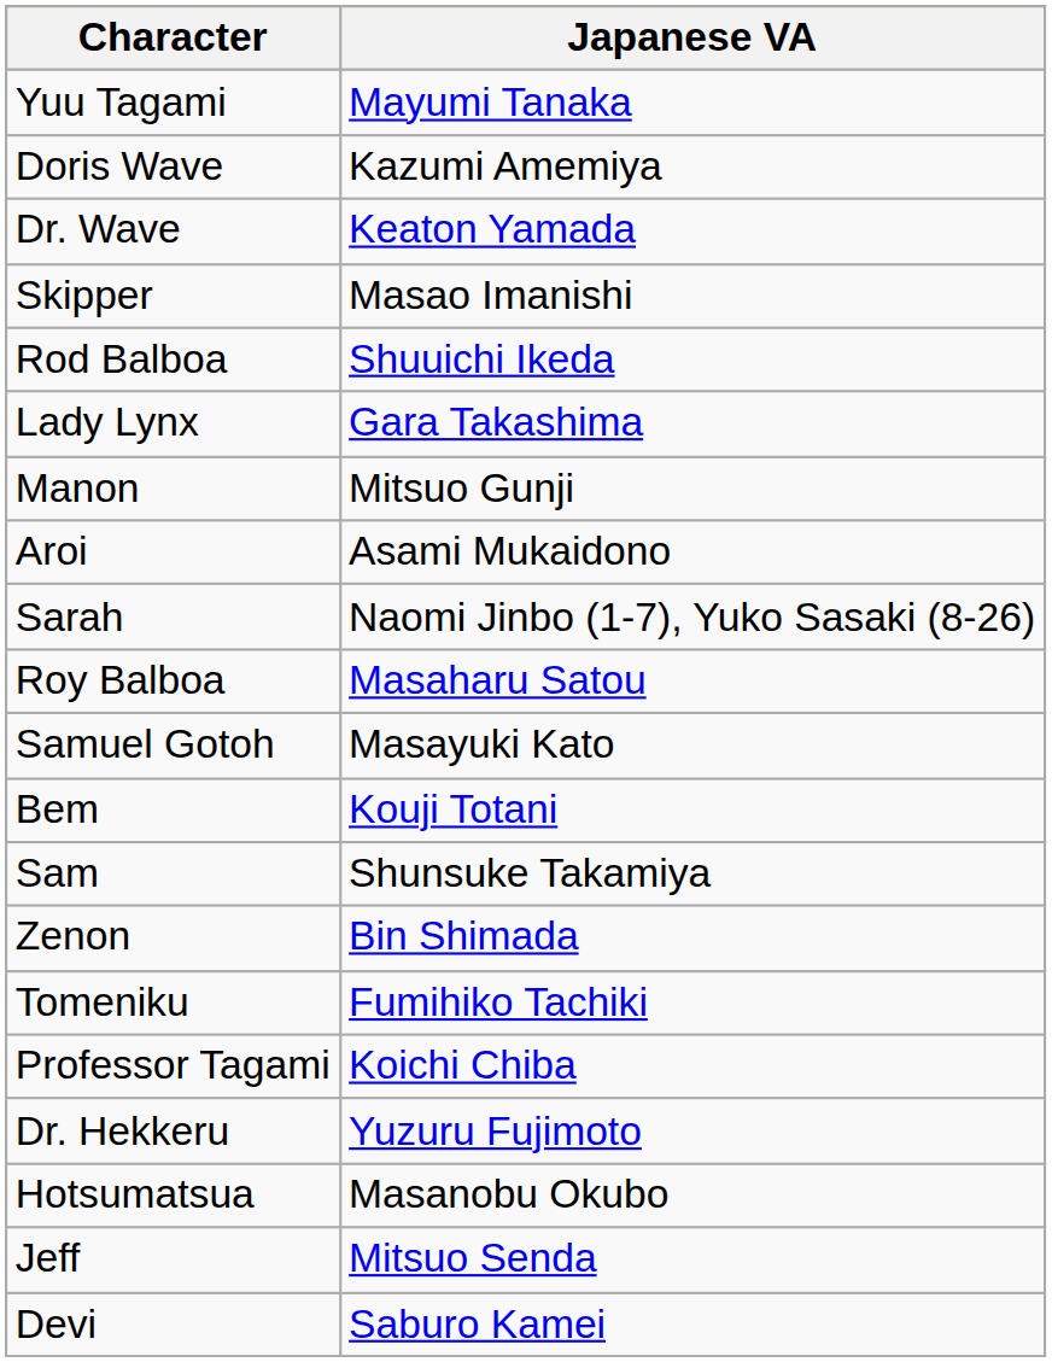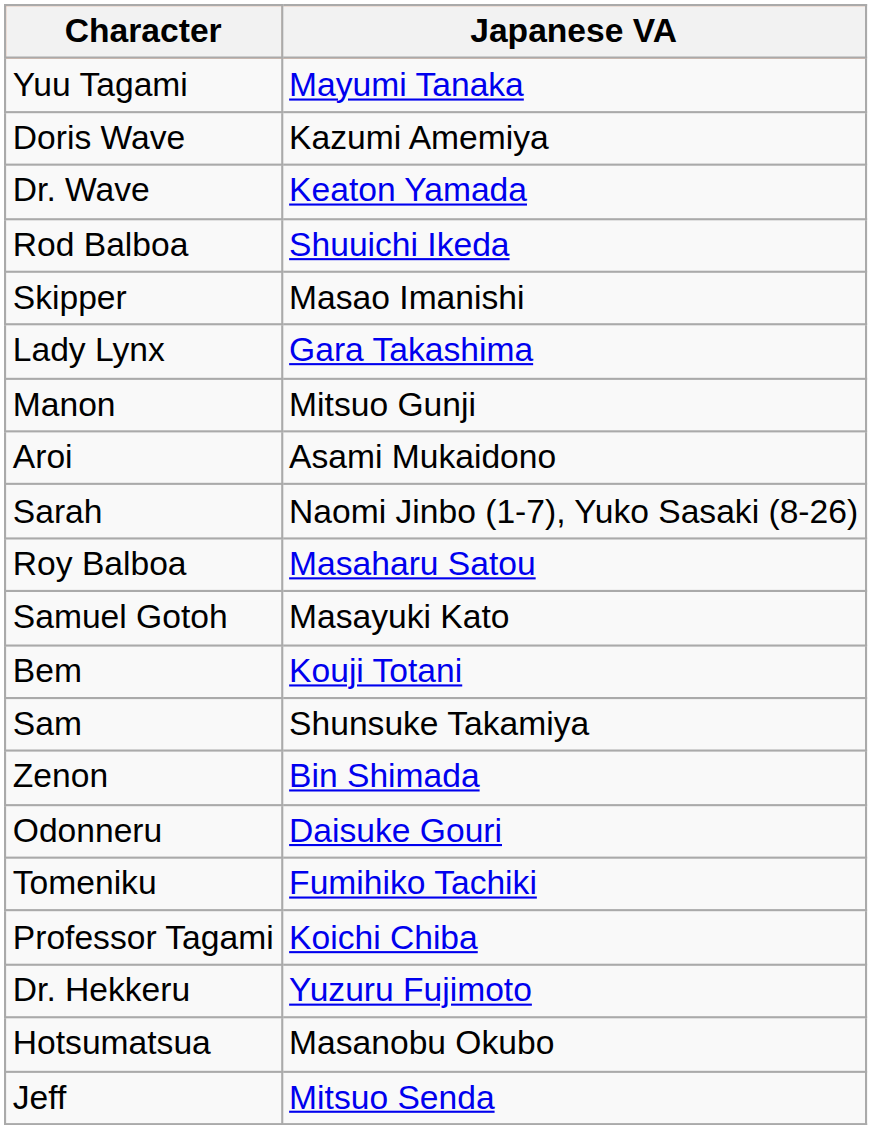 <table border="1" style="border-collapse: collapse;" class="wikitable">
 <tr style="background-color: rgb(255,85,0);">
 <th>Character</th>
 <th>Japanese VA</th>
 </tr>
 <tr>
 <td>Yuu Tagami</td>
 <td><a href='#'>Mayumi Tanaka</a></td>
 </tr>
 <tr>
 <td>Doris Wave</td>
 <td>Kazumi Amemiya</td>
 </tr>
 <tr>
 <td>Dr. Wave</td>
 <td><a href='#'>Keaton Yamada</a></td>
 </tr>
 <tr>
+<td>Rod Balboa</td>
+<td><a href='#'>Shuuichi Ikeda</a></td>
+</tr>
+<tr>
 <td>Skipper</td>
 <td>Masao Imanishi</td>
-</tr>
-<tr>
-<td>Rod Balboa</td>
-<td><a href='#'>Shuuichi Ikeda</a></td>
 </tr>
 <tr>
 <td>Lady Lynx</td>
 <td><a href='#'>Gara Takashima</a></td>
 </tr>
 <tr>
 <td>Manon</td>
 <td>Mitsuo Gunji</td>
 </tr>
 <tr>
 <td>Aroi</td>
 <td>Asami Mukaidono</td>
 </tr>
 <tr>
 <td>Sarah</td>
 <td>Naomi Jinbo (1-7), Yuko Sasaki (8-26)</td>
 </tr>
 <tr>
 <td>Roy Balboa</td>
 <td><a href='#'>Masaharu Satou</a></td>
 </tr>
 <tr>
 <td>Samuel Gotoh</td>
 <td>Masayuki Kato</td>
 </tr>
 <tr>
 <td>Bem</td>
 <td><a href='#'>Kouji Totani</a></td>
 </tr>
 <tr>
 <td>Sam</td>
 <td>Shunsuke Takamiya</td>
 </tr>
 <tr>
 <td>Zenon</td>
 <td><a href='#'>Bin Shimada</a></td>
 </tr>
 <tr>
+<td>Odonneru</td>
+<td><a href='#'>Daisuke Gouri</a></td>
+</tr>
+<tr>
 <td>Tomeniku</td>
 <td><a href='#'>Fumihiko Tachiki</a></td>
 </tr>
 <tr>
 <td>Professor Tagami</td>
 <td><a href='#'>Koichi Chiba</a></td>
 </tr>
 <tr>
 <td>Dr. Hekkeru</td>
 <td><a href='#'>Yuzuru Fujimoto</a></td>
 </tr>
 <tr>
 <td>Hotsumatsua</td>
 <td>Masanobu Okubo</td>
 </tr>
 <tr>
 <td>Jeff</td>
 <td><a href='#'>Mitsuo Senda</a></td>
 </tr>
 <tr>
-<td>Devi</td>
-<td><a href='#'>Saburo Kamei</a></td>
-</tr>
-<tr>
 </tr>
 </table>
